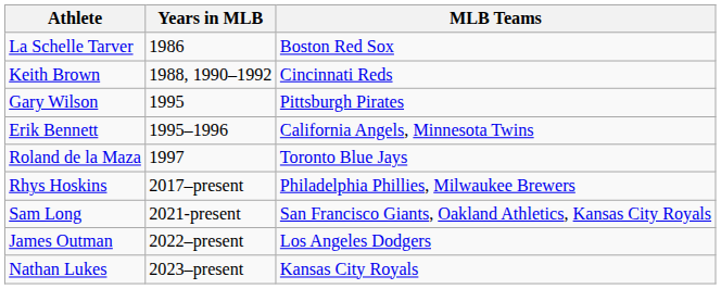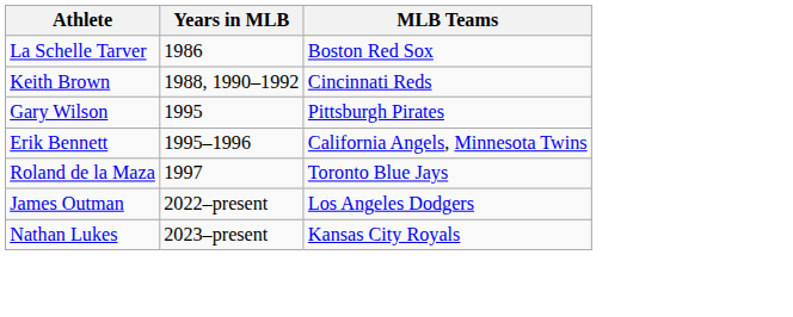 <table class="wikitable">
 <tr>
 <th>Athlete</th>
 <th>Years in MLB</th>
 <th>MLB Teams</th>
 </tr>
 <tr>
 <td><a href='#'>La Schelle Tarver</a></td>
 <td>1986</td>
 <td><a href='#'>Boston Red Sox</a></td>
 </tr>
 <tr>
 <td><a href='#'>Keith Brown</a></td>
 <td>1988, 1990–1992</td>
 <td><a href='#'>Cincinnati Reds</a></td>
 </tr>
 <tr>
 <td><a href='#'>Gary Wilson</a></td>
 <td>1995</td>
 <td><a href='#'>Pittsburgh Pirates</a></td>
 </tr>
 <tr>
 <td><a href='#'>Erik Bennett</a></td>
 <td>1995–1996</td>
 <td><a href='#'>California Angels</a>, <a href='#'>Minnesota Twins</a></td>
 </tr>
 <tr>
 <td><a href='#'>Roland de la Maza</a></td>
 <td>1997</td>
 <td><a href='#'>Toronto Blue Jays</a></td>
 </tr>
 <tr>
-<td><a href='#'>Rhys Hoskins</a></td>
-<td>2017–present</td>
-<td><a href='#'>Philadelphia Phillies</a>, <a href='#'>Milwaukee Brewers</a></td>
-</tr>
-<tr>
-<td><a href='#'>Sam Long</a></td>
-<td>2021-present</td>
-<td><a href='#'>San Francisco Giants</a>, <a href='#'>Oakland Athletics</a>, <a href='#'>Kansas City Royals</a></td>
-</tr>
-<tr>
 <td><a href='#'>James Outman</a></td>
 <td>2022–present</td>
 <td><a href='#'>Los Angeles Dodgers</a></td>
 </tr>
 <tr>
 <td><a href='#'>Nathan Lukes</a></td>
 <td>2023–present</td>
 <td><a href='#'>Kansas City Royals</a></td>
 </tr>
 </table>
